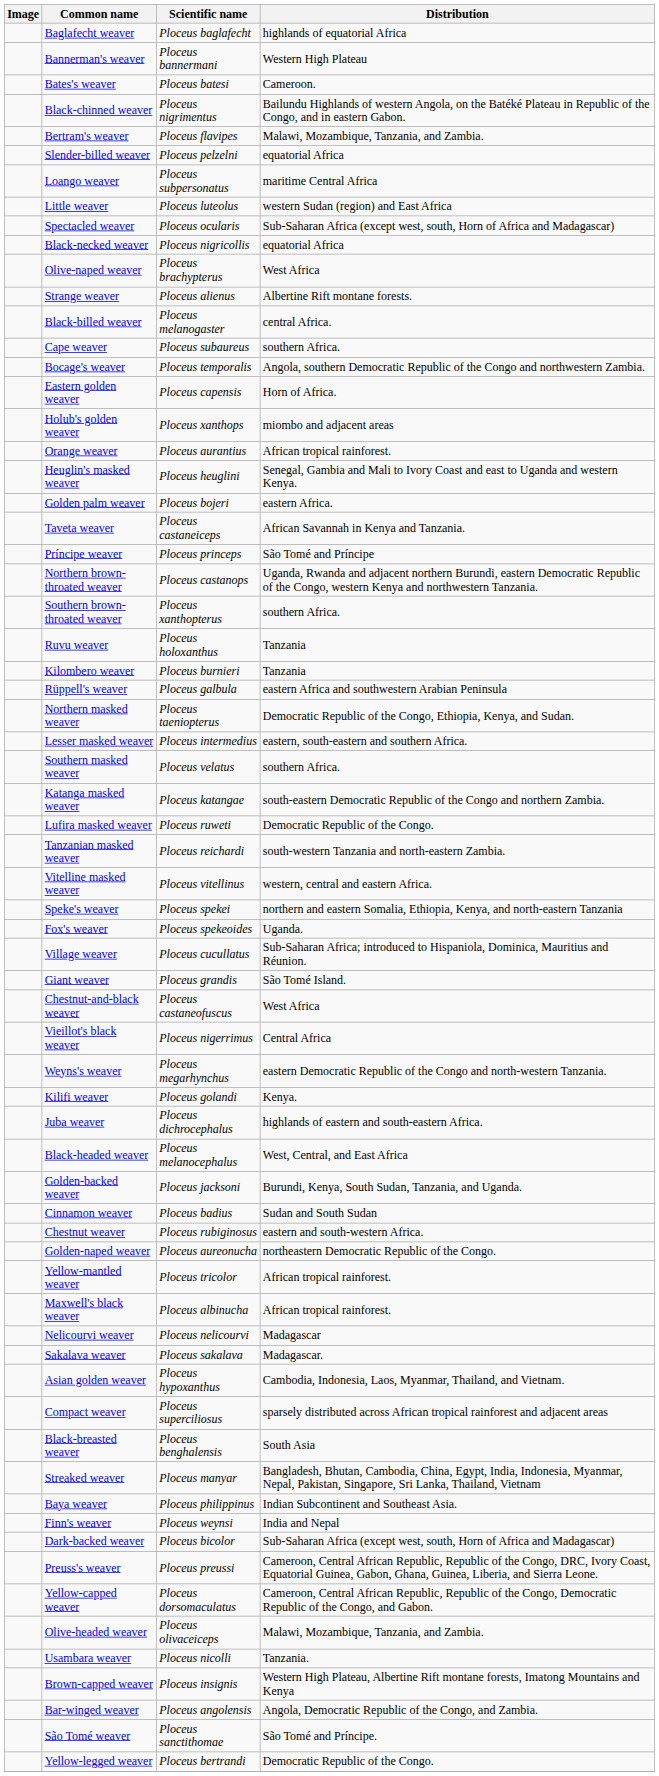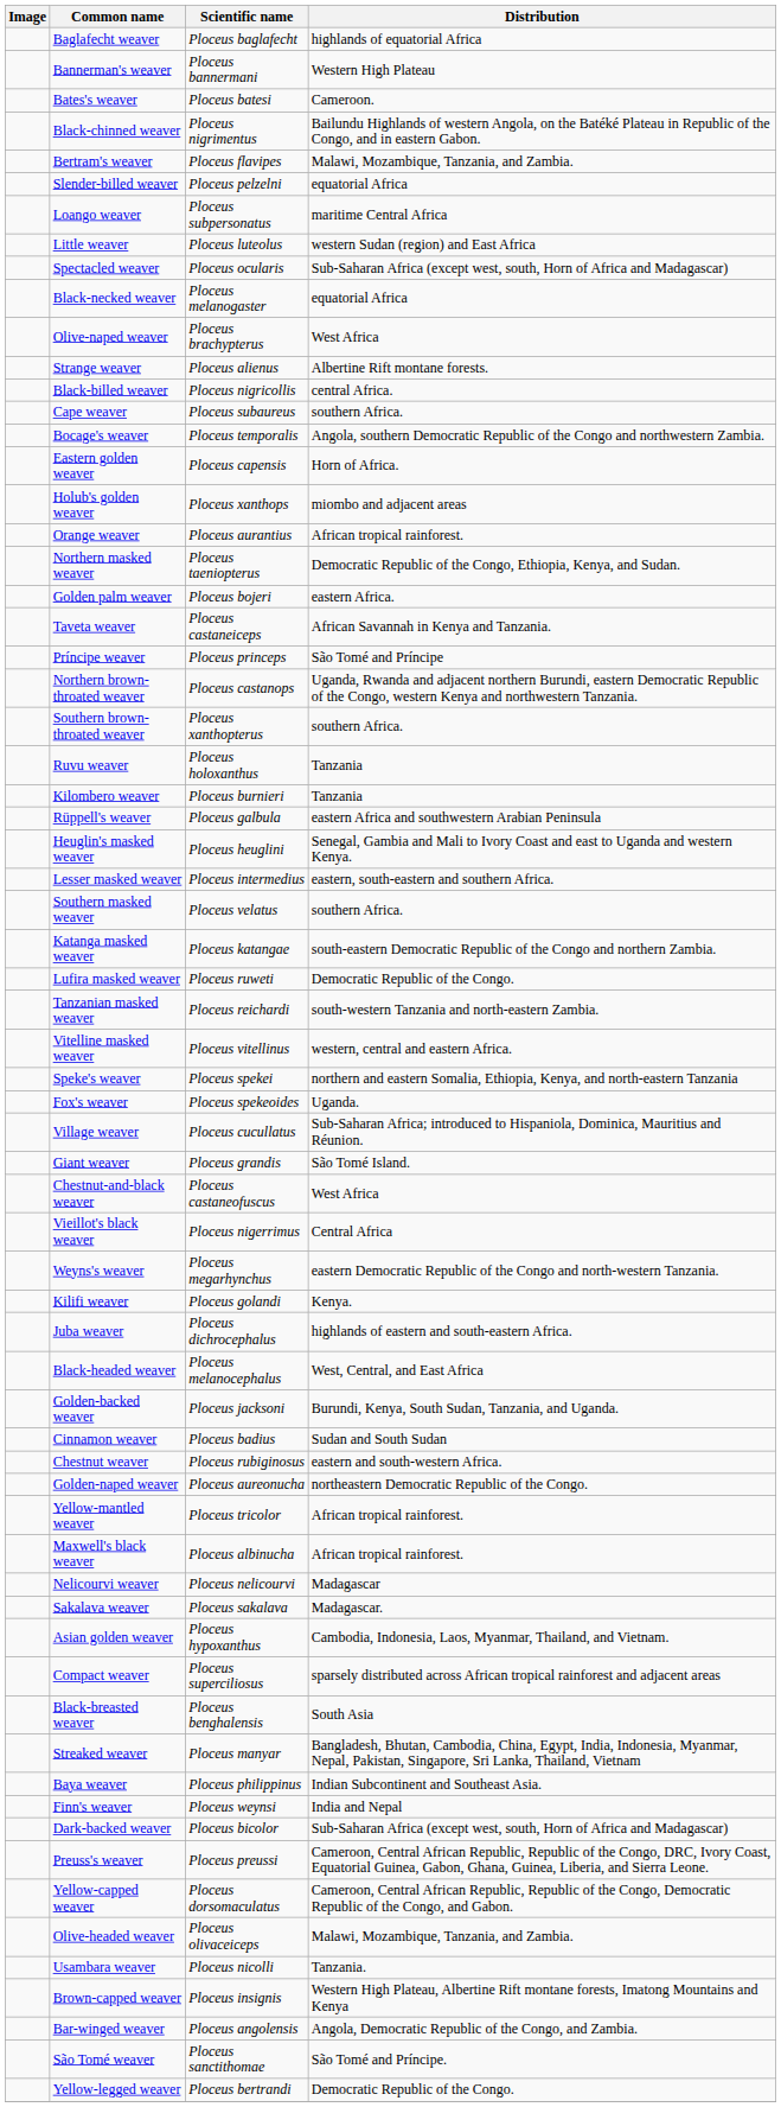 <table class="wikitable sortable  collapsible">
 <tr>
 <th>Image</th>
 <th>Common name</th>
 <th>Scientific name</th>
 <th>Distribution</th>
 </tr>
 <tr>
 <td></td>
 <td><a href='#'>Baglafecht weaver</a></td>
 <td><em>Ploceus baglafecht</em></td>
 <td>highlands of equatorial Africa</td>
 </tr>
 <tr>
 <td></td>
 <td><a href='#'>Bannerman's weaver</a></td>
 <td><em>Ploceus bannermani</em></td>
 <td>Western High Plateau</td>
 </tr>
 <tr>
 <td></td>
 <td><a href='#'>Bates's weaver</a></td>
 <td><em>Ploceus batesi</em></td>
 <td>Cameroon.</td>
 </tr>
 <tr>
 <td></td>
 <td><a href='#'>Black-chinned weaver</a></td>
 <td><em>Ploceus nigrimentus</em></td>
 <td>Bailundu Highlands of western Angola, on the Batéké Plateau in Republic of the Congo, and in eastern Gabon.</td>
 </tr>
 <tr>
 <td></td>
 <td><a href='#'>Bertram's weaver</a></td>
 <td><em>Ploceus flavipes</em></td>
 <td>Malawi, Mozambique, Tanzania, and Zambia.</td>
 </tr>
 <tr>
 <td></td>
 <td><a href='#'>Slender-billed weaver</a></td>
 <td><em>Ploceus pelzelni</em></td>
 <td>equatorial Africa</td>
 </tr>
 <tr>
 <td></td>
 <td><a href='#'>Loango weaver</a></td>
 <td><em>Ploceus subpersonatus</em></td>
 <td>maritime Central Africa</td>
 </tr>
 <tr>
 <td></td>
 <td><a href='#'>Little weaver</a></td>
 <td><em>Ploceus luteolus</em></td>
 <td>western Sudan (region) and East Africa</td>
 </tr>
 <tr>
 <td></td>
 <td><a href='#'>Spectacled weaver</a></td>
 <td><em>Ploceus ocularis</em></td>
 <td>Sub-Saharan Africa (except west, south, Horn of Africa and Madagascar)</td>
 </tr>
 <tr>
 <td></td>
 <td><a href='#'>Black-necked weaver</a></td>
-<td><em>Ploceus nigricollis</em></td>
+<td><em>Ploceus melanogaster</em></td>
 <td>equatorial Africa</td>
 </tr>
 <tr>
 <td></td>
 <td><a href='#'>Olive-naped weaver</a></td>
 <td><em>Ploceus brachypterus</em></td>
 <td>West Africa</td>
 </tr>
 <tr>
 <td></td>
 <td><a href='#'>Strange weaver</a></td>
 <td><em>Ploceus alienus</em></td>
 <td>Albertine Rift montane forests.</td>
 </tr>
 <tr>
 <td></td>
 <td><a href='#'>Black-billed weaver</a></td>
-<td><em>Ploceus melanogaster</em></td>
+<td><em>Ploceus nigricollis</em></td>
 <td>central Africa.</td>
 </tr>
 <tr>
 <td></td>
 <td><a href='#'>Cape weaver</a></td>
 <td><em>Ploceus subaureus</em></td>
 <td>southern Africa.</td>
 </tr>
 <tr>
 <td></td>
 <td><a href='#'>Bocage's weaver</a></td>
 <td><em>Ploceus temporalis</em></td>
 <td>Angola, southern Democratic Republic of the Congo and northwestern Zambia.</td>
 </tr>
 <tr>
 <td></td>
 <td><a href='#'>Eastern golden weaver</a></td>
 <td><em>Ploceus capensis</em></td>
 <td>Horn of Africa.</td>
 </tr>
 <tr>
 <td></td>
 <td><a href='#'>Holub's golden weaver</a></td>
 <td><em>Ploceus xanthops</em></td>
 <td>miombo and adjacent areas</td>
 </tr>
 <tr>
 <td></td>
 <td><a href='#'>Orange weaver</a></td>
 <td><em>Ploceus aurantius</em></td>
 <td>African tropical rainforest.</td>
 </tr>
 <tr>
 <td></td>
-<td><a href='#'>Heuglin's masked weaver</a></td>
-<td><em>Ploceus heuglini</em></td>
-<td>Senegal, Gambia and Mali to Ivory Coast and east to Uganda and western Kenya.</td>
+<td><a href='#'>Northern masked weaver</a></td>
+<td><em>Ploceus taeniopterus</em></td>
+<td>Democratic Republic of the Congo, Ethiopia, Kenya, and Sudan.</td>
 </tr>
 <tr>
 <td></td>
 <td><a href='#'>Golden palm weaver</a></td>
 <td><em>Ploceus bojeri</em></td>
 <td>eastern Africa.</td>
 </tr>
 <tr>
 <td></td>
 <td><a href='#'>Taveta weaver</a></td>
 <td><em>Ploceus castaneiceps</em></td>
 <td>African Savannah in Kenya and Tanzania.</td>
 </tr>
 <tr>
 <td></td>
 <td><a href='#'>Príncipe weaver</a></td>
 <td><em>Ploceus princeps</em></td>
 <td>São Tomé and Príncipe</td>
 </tr>
 <tr>
 <td></td>
 <td><a href='#'>Northern brown-throated weaver</a></td>
 <td><em>Ploceus castanops</em></td>
 <td>Uganda, Rwanda and adjacent northern Burundi, eastern Democratic Republic of the Congo, western Kenya and northwestern Tanzania.</td>
 </tr>
 <tr>
 <td></td>
 <td><a href='#'>Southern brown-throated weaver</a></td>
 <td><em>Ploceus xanthopterus</em></td>
 <td>southern Africa.</td>
 </tr>
 <tr>
 <td></td>
 <td><a href='#'>Ruvu weaver</a></td>
 <td><em>Ploceus holoxanthus</em></td>
 <td>Tanzania</td>
 </tr>
 <tr>
 <td></td>
 <td><a href='#'>Kilombero weaver</a></td>
 <td><em>Ploceus burnieri</em></td>
 <td>Tanzania</td>
 </tr>
 <tr>
 <td></td>
 <td><a href='#'>Rüppell's weaver</a></td>
 <td><em>Ploceus galbula</em></td>
 <td>eastern Africa and southwestern Arabian Peninsula</td>
 </tr>
 <tr>
 <td></td>
-<td><a href='#'>Northern masked weaver</a></td>
-<td><em>Ploceus taeniopterus</em></td>
-<td>Democratic Republic of the Congo, Ethiopia, Kenya, and Sudan.</td>
+<td><a href='#'>Heuglin's masked weaver</a></td>
+<td><em>Ploceus heuglini</em></td>
+<td>Senegal, Gambia and Mali to Ivory Coast and east to Uganda and western Kenya.</td>
 </tr>
 <tr>
 <td></td>
 <td><a href='#'>Lesser masked weaver</a></td>
 <td><em>Ploceus intermedius</em></td>
 <td>eastern, south-eastern and southern Africa.</td>
 </tr>
 <tr>
 <td></td>
 <td><a href='#'>Southern masked weaver</a></td>
 <td><em>Ploceus velatus</em></td>
 <td>southern Africa.</td>
 </tr>
 <tr>
 <td></td>
 <td><a href='#'>Katanga masked weaver</a></td>
 <td><em>Ploceus katangae</em></td>
 <td>south-eastern Democratic Republic of the Congo and northern Zambia.</td>
 </tr>
 <tr>
 <td></td>
 <td><a href='#'>Lufira masked weaver</a></td>
 <td><em>Ploceus ruweti</em></td>
 <td>Democratic Republic of the Congo.</td>
 </tr>
 <tr>
 <td></td>
 <td><a href='#'>Tanzanian masked weaver</a></td>
 <td><em>Ploceus reichardi</em></td>
 <td>south-western Tanzania and north-eastern Zambia.</td>
 </tr>
 <tr>
 <td></td>
 <td><a href='#'>Vitelline masked weaver</a></td>
 <td><em>Ploceus vitellinus</em></td>
 <td>western, central and eastern Africa.</td>
 </tr>
 <tr>
 <td></td>
 <td><a href='#'>Speke's weaver</a></td>
 <td><em>Ploceus spekei</em></td>
 <td>northern and eastern Somalia, Ethiopia, Kenya, and north-eastern Tanzania</td>
 </tr>
 <tr>
 <td></td>
 <td><a href='#'>Fox's weaver</a></td>
 <td><em>Ploceus spekeoides</em></td>
 <td>Uganda.</td>
 </tr>
 <tr>
 <td></td>
 <td><a href='#'>Village weaver</a></td>
 <td><em>Ploceus cucullatus</em></td>
 <td>Sub-Saharan Africa; introduced to Hispaniola, Dominica, Mauritius and Réunion.</td>
 </tr>
 <tr>
 <td></td>
 <td><a href='#'>Giant weaver</a></td>
 <td><em>Ploceus grandis</em></td>
 <td>São Tomé Island.</td>
 </tr>
 <tr>
 <td></td>
 <td><a href='#'>Chestnut-and-black weaver</a></td>
 <td><em>Ploceus castaneofuscus</em></td>
 <td>West Africa</td>
 </tr>
 <tr>
 <td></td>
 <td><a href='#'>Vieillot's black weaver</a></td>
 <td><em>Ploceus nigerrimus</em></td>
 <td>Central Africa</td>
 </tr>
 <tr>
 <td></td>
 <td><a href='#'>Weyns's weaver</a></td>
 <td><em>Ploceus megarhynchus</em></td>
 <td>eastern Democratic Republic of the Congo and north-western Tanzania.</td>
 </tr>
 <tr>
 <td></td>
 <td><a href='#'>Kilifi weaver</a></td>
 <td><em>Ploceus golandi</em></td>
 <td>Kenya.</td>
 </tr>
 <tr>
 <td></td>
 <td><a href='#'>Juba weaver</a></td>
 <td><em>Ploceus dichrocephalus</em></td>
 <td>highlands of eastern and south-eastern Africa.</td>
 </tr>
 <tr>
 <td></td>
 <td><a href='#'>Black-headed weaver</a></td>
 <td><em>Ploceus melanocephalus</em></td>
 <td>West, Central, and East Africa</td>
 </tr>
 <tr>
 <td></td>
 <td><a href='#'>Golden-backed weaver</a></td>
 <td><em>Ploceus jacksoni</em></td>
 <td>Burundi, Kenya, South Sudan, Tanzania, and Uganda.</td>
 </tr>
 <tr>
 <td></td>
 <td><a href='#'>Cinnamon weaver</a></td>
 <td><em>Ploceus badius</em></td>
 <td>Sudan and South Sudan</td>
 </tr>
 <tr>
 <td></td>
 <td><a href='#'>Chestnut weaver</a></td>
 <td><em>Ploceus rubiginosus</em></td>
 <td>eastern and south-western Africa.</td>
 </tr>
 <tr>
 <td></td>
 <td><a href='#'>Golden-naped weaver</a></td>
 <td><em>Ploceus aureonucha</em></td>
 <td>northeastern Democratic Republic of the Congo.</td>
 </tr>
 <tr>
 <td></td>
 <td><a href='#'>Yellow-mantled weaver</a></td>
 <td><em>Ploceus tricolor</em></td>
 <td>African tropical rainforest.</td>
 </tr>
 <tr>
 <td></td>
 <td><a href='#'>Maxwell's black weaver</a></td>
 <td><em>Ploceus albinucha</em></td>
 <td>African tropical rainforest.</td>
 </tr>
 <tr>
 <td></td>
 <td><a href='#'>Nelicourvi weaver</a></td>
 <td><em>Ploceus nelicourvi</em></td>
 <td>Madagascar</td>
 </tr>
 <tr>
 <td></td>
 <td><a href='#'>Sakalava weaver</a></td>
 <td><em>Ploceus sakalava</em></td>
 <td>Madagascar.</td>
 </tr>
 <tr>
 <td></td>
 <td><a href='#'>Asian golden weaver</a></td>
 <td><em>Ploceus hypoxanthus</em></td>
 <td>Cambodia, Indonesia, Laos, Myanmar, Thailand, and Vietnam.</td>
 </tr>
 <tr>
 <td></td>
 <td><a href='#'>Compact weaver</a></td>
 <td><em>Ploceus superciliosus</em></td>
 <td>sparsely distributed across African tropical rainforest and adjacent areas</td>
 </tr>
 <tr>
 <td></td>
 <td><a href='#'>Black-breasted weaver</a></td>
 <td><em>Ploceus benghalensis</em></td>
 <td>South Asia</td>
 </tr>
 <tr>
 <td></td>
 <td><a href='#'>Streaked weaver</a></td>
 <td><em>Ploceus manyar</em></td>
 <td>Bangladesh, Bhutan, Cambodia, China, Egypt, India, Indonesia, Myanmar, Nepal, Pakistan, Singapore, Sri Lanka, Thailand, Vietnam</td>
 </tr>
 <tr>
 <td></td>
 <td><a href='#'>Baya weaver</a></td>
 <td><em>Ploceus philippinus</em></td>
 <td>Indian Subcontinent and Southeast Asia.</td>
 </tr>
 <tr>
 <td></td>
 <td><a href='#'>Finn's weaver</a></td>
 <td><em>Ploceus weynsi</em></td>
 <td>India and Nepal</td>
 </tr>
 <tr>
 <td></td>
 <td><a href='#'>Dark-backed weaver</a></td>
 <td><em>Ploceus bicolor</em></td>
 <td>Sub-Saharan Africa (except west, south, Horn of Africa and Madagascar)</td>
 </tr>
 <tr>
 <td></td>
 <td><a href='#'>Preuss's weaver</a></td>
 <td><em>Ploceus preussi</em></td>
 <td>Cameroon, Central African Republic, Republic of the Congo, DRC, Ivory Coast, Equatorial Guinea, Gabon, Ghana, Guinea, Liberia, and Sierra Leone.</td>
 </tr>
 <tr>
 <td></td>
 <td><a href='#'>Yellow-capped weaver</a></td>
 <td><em>Ploceus dorsomaculatus</em></td>
 <td>Cameroon, Central African Republic, Republic of the Congo, Democratic Republic of the Congo, and Gabon.</td>
 </tr>
 <tr>
 <td></td>
 <td><a href='#'>Olive-headed weaver</a></td>
 <td><em>Ploceus olivaceiceps</em></td>
 <td>Malawi, Mozambique, Tanzania, and Zambia.</td>
 </tr>
 <tr>
 <td></td>
 <td><a href='#'>Usambara weaver</a></td>
 <td><em>Ploceus nicolli</em></td>
 <td>Tanzania.</td>
 </tr>
 <tr>
 <td></td>
 <td><a href='#'>Brown-capped weaver</a></td>
 <td><em>Ploceus insignis</em></td>
 <td>Western High Plateau, Albertine Rift montane forests, Imatong Mountains and Kenya</td>
 </tr>
 <tr>
 <td></td>
 <td><a href='#'>Bar-winged weaver</a></td>
 <td><em>Ploceus angolensis</em></td>
 <td>Angola, Democratic Republic of the Congo, and Zambia.</td>
 </tr>
 <tr>
 <td></td>
 <td><a href='#'>São Tomé weaver</a></td>
 <td><em>Ploceus sanctithomae</em></td>
 <td>São Tomé and Príncipe.</td>
 </tr>
 <tr>
 <td></td>
 <td><a href='#'>Yellow-legged weaver</a></td>
 <td><em>Ploceus bertrandi</em></td>
 <td>Democratic Republic of the Congo.</td>
 </tr>
 <tr>
 </tr>
 </table>
